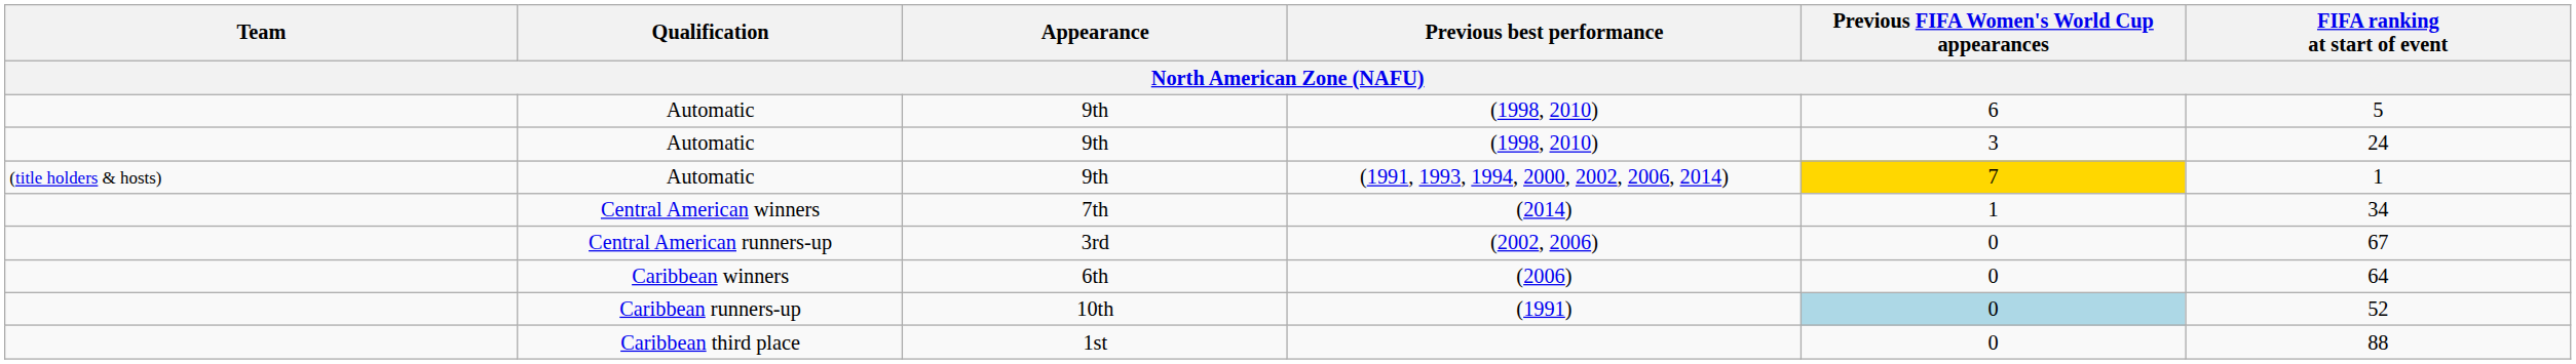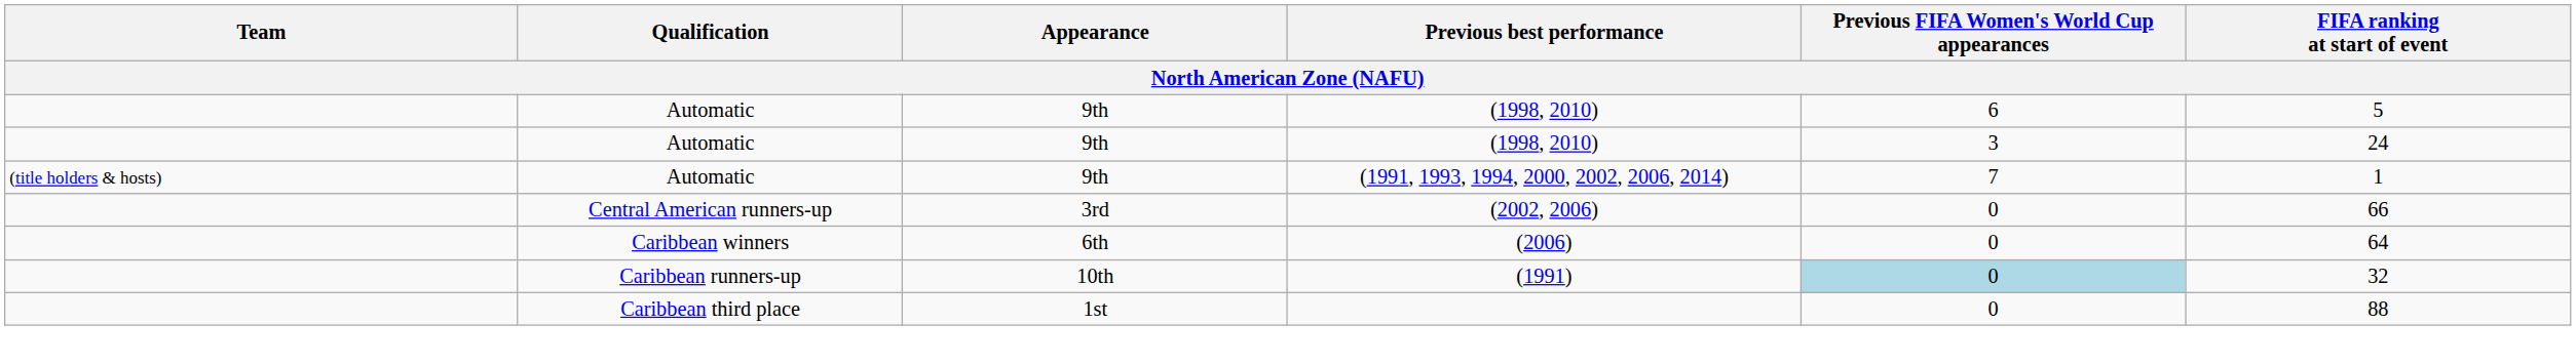 <table class="wikitable sortable">
 <tr>
 <th width=20%>Team</th>
 <th width=15%>Qualification</th>
 <th width=15% data-sort-type="number">Appearance</th>
 <th width=20%>Previous best performance</th>
 <th width=15%>Previous <a href='#'>FIFA Women's World Cup</a> appearances</th>
 <th width=15%><a href='#'>FIFA ranking</a><br>at start of event</th>
 </tr>
 <tr>
 <th colspan=6><strong><a href='#'>North American Zone (NAFU)</a></strong></th>
 </tr>
 <tr>
 <td align=left></td>
 <td align=center>Automatic</td>
 <td align=center>9th</td>
 <td align=center> (<a href='#'>1998</a>, <a href='#'>2010</a>)</td>
 <td align=center>6</td>
 <td align=center>5</td>
 </tr>
 <tr>
 <td align=left></td>
 <td align=center>Automatic</td>
 <td align=center>9th</td>
 <td align=center> (<a href='#'>1998</a>, <a href='#'>2010</a>)</td>
 <td align=center>3</td>
 <td align=center>24</td>
 </tr>
 <tr>
 <td align=left> <small>(<a href='#'>title holders</a> & hosts)</small></td>
 <td align=center>Automatic</td>
 <td align=center>9th</td>
 <td align=center> (<a href='#'>1991</a>, <a href='#'>1993</a>, <a href='#'>1994</a>, <a href='#'>2000</a>, <a href='#'>2002</a>, <a href='#'>2006</a>, <a href='#'>2014</a>)</td>
-<td align=center style="background: gold;">7</td>
+<td align=center>7</td>
 <td align=center>1</td>
-</tr>
-<tr>
-<td align=left></td>
-<td align=center><a href='#'>Central American</a> winners</td>
-<td align=center>7th</td>
-<td align=center> (<a href='#'>2014</a>)</td>
-<td align=center>1</td>
-<td align=center>34</td>
 </tr>
 <tr>
 <td align=left></td>
 <td align=center><a href='#'>Central American</a> runners-up</td>
 <td align=center>3rd</td>
 <td align=center> (<a href='#'>2002</a>, <a href='#'>2006</a>)</td>
 <td align=center>0</td>
-<td align=center>67</td>
+<td align=center>66</td>
 </tr>
 <tr>
 <td align=left></td>
 <td align=center><a href='#'>Caribbean</a> winners</td>
 <td align=center>6th</td>
 <td align=center> (<a href='#'>2006</a>)</td>
 <td align=center>0</td>
 <td align=center>64</td>
 </tr>
 <tr>
 <td align=left></td>
 <td align=center><a href='#'>Caribbean</a> runners-up</td>
 <td align=center>10th</td>
 <td align=center> (<a href='#'>1991</a>)</td>
 <td align=center style="background: lightblue;">0</td>
-<td align=center>52</td>
+<td align=center>32</td>
 </tr>
 <tr>
 <td align=left></td>
 <td align=center><a href='#'>Caribbean</a> third place</td>
 <td align=center>1st</td>
 <td align=center></td>
 <td align=center>0</td>
 <td align=center>88</td>
 </tr>
 </table>
